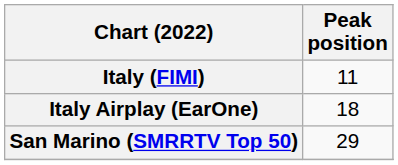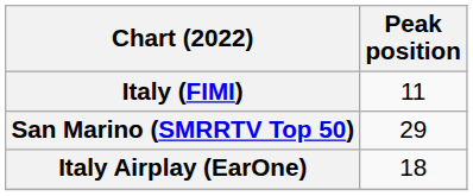 <table class="wikitable plainrowheaders sortable" style="text-align:center;">
 <tr>
 <th>Chart (2022)</th>
 <th>Peak<br>position</th>
 </tr>
 <tr>
 <th scope="row">Italy (<a href='#'>FIMI</a>)</th>
 <td>11</td>
 </tr>
 <tr>
+<th scope="row">San Marino (<a href='#'>SMRRTV Top 50</a>)</th>
+<td>29</td>
+</tr>
+<tr>
 <th scope="row">Italy Airplay (EarOne)</th>
 <td>18</td>
 </tr>
 <tr>
-<th scope="row">San Marino (<a href='#'>SMRRTV Top 50</a>)</th>
-<td>29</td>
-</tr>
-<tr>
 </tr>
 </table>
